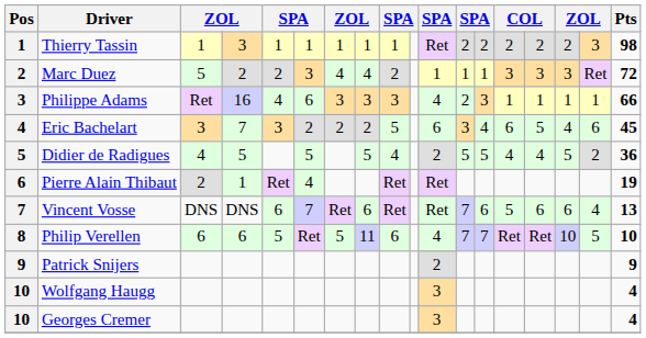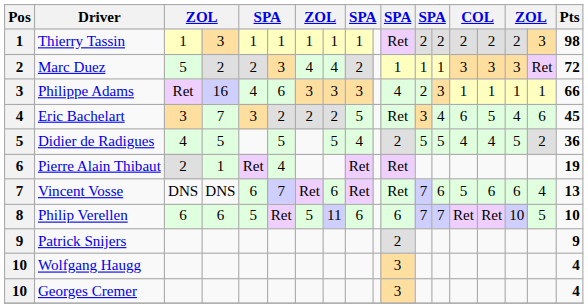 <table class="wikitable" style="font-size: 85%">
 <tr valign="top">
 <th valign="middle">Pos</th>
 <th valign="middle">Driver</th>
 <th colspan="2" align="center"><a href='#'>ZOL</a><br></th>
 <th colspan="2" align="center"><a href='#'>SPA</a><br></th>
 <th colspan="2" align="center"><a href='#'>ZOL</a><br></th>
 <th colspan="2" align="center"><a href='#'>SPA</a><br></th>
 <th align="center"><a href='#'>SPA</a><br></th>
 <th colspan="2" align="center"><a href='#'>SPA</a><br></th>
 <th colspan="2" align="center"><a href='#'>COL</a><br></th>
 <th colspan="2" align="center"><a href='#'>ZOL</a><br></th>
 <th valign="middle">Pts</th>
 </tr>
 <tr>
 <th>1</th>
 <td align="left"> <a href='#'>Thierry Tassin</a></td>
 <td style="background:#ffffbf;" align="center">1</td>
 <td style="background:#ffdf9f;" align="center">3</td>
 <td style="background:#ffffbf;" align="center">1</td>
 <td style="background:#ffffbf;" align="center">1</td>
 <td style="background:#ffffbf;" align="center">1</td>
 <td style="background:#ffffbf;" align="center">1</td>
 <td style="background:#ffffbf;" align="center">1</td>
 <td></td>
 <td style="background:#efcfff;" align="center">Ret</td>
 <td style="background:#dfdfdf;" align="center">2</td>
 <td style="background:#dfdfdf;" align="center">2</td>
 <td style="background:#dfdfdf;" align="center">2</td>
 <td style="background:#dfdfdf;" align="center">2</td>
 <td style="background:#dfdfdf;" align="center">2</td>
 <td style="background:#ffdf9f;" align="center">3</td>
 <td align="right"><strong>98</strong></td>
 </tr>
 <tr>
 <th>2</th>
 <td align="left"> <a href='#'>Marc Duez</a></td>
 <td style="background:#dfffdf;" align="center">5</td>
 <td style="background:#dfdfdf;" align="center">2</td>
 <td style="background:#dfdfdf;" align="center">2</td>
 <td style="background:#ffdf9f;" align="center">3</td>
 <td style="background:#dfffdf;" align="center">4</td>
 <td style="background:#dfffdf;" align="center">4</td>
 <td style="background:#dfdfdf;" align="center">2</td>
 <td></td>
 <td style="background:#ffffbf;" align="center">1</td>
 <td style="background:#ffffbf;" align="center">1</td>
 <td style="background:#ffffbf;" align="center">1</td>
 <td style="background:#ffdf9f;" align="center">3</td>
 <td style="background:#ffdf9f;" align="center">3</td>
 <td style="background:#ffdf9f;" align="center">3</td>
 <td style="background:#efcfff;" align="center">Ret</td>
 <td align="right"><strong>72</strong></td>
 </tr>
 <tr>
 <th>3</th>
 <td align="left"> <a href='#'>Philippe Adams</a></td>
 <td style="background:#efcfff;" align="center">Ret</td>
 <td style="background:#cfcfff;" align="center">16</td>
 <td style="background:#dfffdf;" align="center">4</td>
 <td style="background:#dfffdf;" align="center">6</td>
 <td style="background:#ffdf9f;" align="center">3</td>
 <td style="background:#ffdf9f;" align="center">3</td>
 <td style="background:#ffdf9f;" align="center">3</td>
 <td></td>
 <td style="background:#dfffdf;" align="center">4</td>
 <td style="background:#dfffdf;" align="center">2</td>
 <td style="background:#ffdf9f;" align="center">3</td>
 <td style="background:#ffffbf;" align="center">1</td>
 <td style="background:#ffffbf;" align="center">1</td>
 <td style="background:#ffffbf;" align="center">1</td>
 <td style="background:#ffffbf;" align="center">1</td>
 <td align="right"><strong>66</strong></td>
 </tr>
 <tr>
 <th>4</th>
 <td align="left"> <a href='#'>Eric Bachelart</a></td>
 <td style="background:#ffdf9f;" align="center">3</td>
 <td style="background:#dfffdf;" align="center">7</td>
 <td style="background:#ffdf9f;" align="center">3</td>
 <td style="background:#dfdfdf;" align="center">2</td>
 <td style="background:#dfdfdf;" align="center">2</td>
 <td style="background:#dfdfdf;" align="center">2</td>
 <td style="background:#dfffdf;" align="center">5</td>
 <td></td>
-<td style="background:#dfffdf;" align="center">6</td>
+<td style="background:#dfffdf;" align="center">Ret</td>
 <td style="background:#ffdf9f;" align="center">3</td>
 <td style="background:#dfffdf;" align="center">4</td>
 <td style="background:#dfffdf;" align="center">6</td>
 <td style="background:#dfffdf;" align="center">5</td>
 <td style="background:#dfffdf;" align="center">4</td>
 <td style="background:#dfffdf;" align="center">6</td>
 <td align="right"><strong>45</strong></td>
 </tr>
 <tr>
 <th>5</th>
 <td align="left"> <a href='#'>Didier de Radigues</a></td>
 <td style="background:#dfffdf;" align="center">4</td>
 <td style="background:#dfffdf;" align="center">5</td>
 <td></td>
 <td style="background:#dfffdf;" align="center">5</td>
 <td></td>
 <td style="background:#dfffdf;" align="center">5</td>
 <td style="background:#dfffdf;" align="center">4</td>
 <td></td>
 <td style="background:#dfdfdf;" align="center">2</td>
 <td style="background:#dfffdf;" align="center">5</td>
 <td style="background:#dfffdf;" align="center">5</td>
 <td style="background:#dfffdf;" align="center">4</td>
 <td style="background:#dfffdf;" align="center">4</td>
 <td style="background:#dfffdf;" align="center">5</td>
 <td style="background:#dfdfdf;" align="center">2</td>
 <td align="right"><strong>36</strong></td>
 </tr>
 <tr>
 <th>6</th>
 <td align="left"> <a href='#'>Pierre Alain Thibaut</a></td>
 <td style="background:#dfdfdf;" align="center">2</td>
 <td style="background:#dfffdf;" align="center">1</td>
 <td style="background:#efcfff;" align="center">Ret</td>
 <td style="background:#dfffdf;" align="center">4</td>
 <td></td>
 <td></td>
 <td style="background:#efcfff;" align="center">Ret</td>
 <td></td>
 <td style="background:#efcfff;" align="center">Ret</td>
 <td></td>
 <td></td>
 <td></td>
 <td></td>
 <td></td>
 <td></td>
 <td align="right"><strong>19</strong></td>
 </tr>
 <tr>
 <th>7</th>
 <td align="left"> <a href='#'>Vincent Vosse</a></td>
 <td>DNS</td>
 <td>DNS</td>
 <td style="background:#dfffdf;" align="center">6</td>
 <td style="background:#cfcfff;" align="center">7</td>
 <td style="background:#efcfff;" align="center">Ret</td>
 <td style="background:#dfffdf;" align="center">6</td>
 <td style="background:#efcfff;" align="center">Ret</td>
 <td></td>
 <td style="background:#dfffdf;" align="center">Ret</td>
 <td style="background:#cfcfff;" align="center">7</td>
 <td style="background:#dfffdf;" align="center">6</td>
 <td style="background:#dfffdf;" align="center">5</td>
 <td style="background:#dfffdf;" align="center">6</td>
 <td style="background:#dfffdf;" align="center">6</td>
 <td style="background:#dfffdf;" align="center">4</td>
 <td align="right"><strong>13</strong></td>
 </tr>
 <tr>
 <th>8</th>
 <td align="left"> <a href='#'>Philip Verellen</a></td>
 <td style="background:#dfffdf;" align="center">6</td>
 <td style="background:#dfffdf;" align="center">6</td>
 <td style="background:#dfffdf;" align="center">5</td>
 <td style="background:#efcfff;" align="center">Ret</td>
 <td style="background:#dfffdf;" align="center">5</td>
 <td style="background:#cfcfff;" align="center">11</td>
 <td style="background:#dfffdf;" align="center">6</td>
 <td></td>
-<td style="background:#dfffdf;" align="center">4</td>
+<td style="background:#dfffdf;" align="center">6</td>
 <td style="background:#cfcfff;" align="center">7</td>
 <td style="background:#cfcfff;" align="center">7</td>
 <td style="background:#efcfff;" align="center">Ret</td>
 <td style="background:#efcfff;" align="center">Ret</td>
 <td style="background:#cfcfff;" align="center">10</td>
 <td style="background:#dfffdf;" align="center">5</td>
 <td align="right"><strong>10</strong></td>
 </tr>
 <tr>
 <th>9</th>
 <td align="left"> <a href='#'>Patrick Snijers</a></td>
 <td></td>
 <td></td>
 <td></td>
 <td></td>
 <td></td>
 <td></td>
 <td></td>
 <td></td>
 <td style="background:#dfdfdf;" align="center">2</td>
 <td></td>
 <td></td>
 <td></td>
 <td></td>
 <td></td>
 <td></td>
 <td align="right"><strong>9</strong></td>
 </tr>
 <tr>
 <th>10</th>
 <td align="left"> <a href='#'>Wolfgang Haugg</a></td>
 <td></td>
 <td></td>
 <td></td>
 <td></td>
 <td></td>
 <td></td>
 <td></td>
 <td></td>
 <td style="background:#ffdf9f;" align="center">3</td>
 <td></td>
 <td></td>
 <td></td>
 <td></td>
 <td></td>
 <td></td>
 <td align="right"><strong>4</strong></td>
 </tr>
 <tr>
 <th>10</th>
 <td align="left"> <a href='#'>Georges Cremer</a></td>
 <td></td>
 <td></td>
 <td></td>
 <td></td>
 <td></td>
 <td></td>
 <td></td>
 <td></td>
 <td style="background:#ffdf9f;" align="center">3</td>
 <td></td>
 <td></td>
 <td></td>
 <td></td>
 <td></td>
 <td></td>
 <td align="right"><strong>4</strong></td>
 </tr>
 <tr>
 </tr>
 </table>
